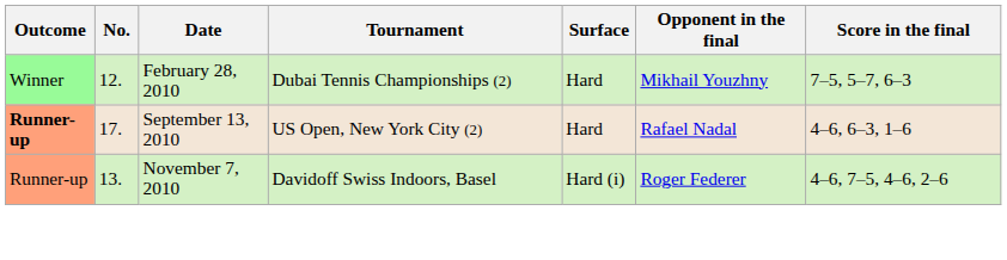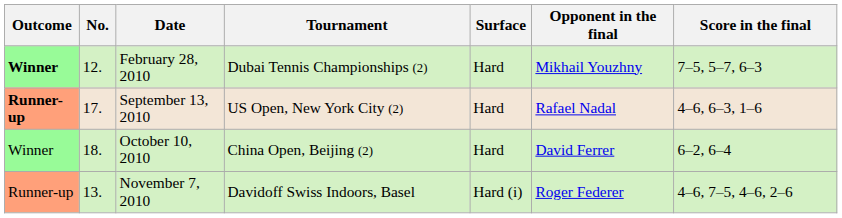 <table class="sortable wikitable">
 <tr>
 <th width=75>Outcome</th>
 <th width=35>No.</th>
 <th width=125>Date</th>
 <th width=330>Tournament</th>
 <th width=60>Surface</th>
 <th width=180>Opponent in the final</th>
 <th width=230>Score in the final</th>
 </tr>
 <tr style="background:#D4F1C5;">
-<td bgcolor=98FB98>Winner</td>
+<td bgcolor=98FB98><strong>Winner</strong></td>
 <td>12.</td>
 <td>February 28, 2010</td>
 <td>Dubai Tennis Championships <small>(2)</small></td>
 <td>Hard</td>
 <td> <a href='#'>Mikhail Youzhny</a></td>
 <td>7–5, 5–7, 6–3</td>
 </tr>
 <tr style="background:#F3E6D7;">
 <td bgcolor=FFA07A><strong>Runner-up</strong></td>
 <td>17.</td>
 <td>September 13, 2010</td>
 <td>US Open, New York City <small>(2)</small></td>
 <td>Hard</td>
 <td> <a href='#'>Rafael Nadal</a></td>
 <td>4–6, 6–3, 1–6</td>
 </tr>
 <tr style="background:#D4F1C5;">
+<td bgcolor=98FB98>Winner</td>
+<td>18.</td>
+<td>October 10, 2010</td>
+<td>China Open, Beijing <small>(2)</small></td>
+<td>Hard</td>
+<td> <a href='#'>David Ferrer</a></td>
+<td>6–2, 6–4</td>
+</tr>
+<tr style="background:#D4F1C5;">
 <td bgcolor=FFA07A>Runner-up</td>
 <td>13.</td>
 <td>November 7, 2010</td>
 <td>Davidoff Swiss Indoors, Basel</td>
 <td>Hard (i)</td>
 <td> <a href='#'>Roger Federer</a></td>
 <td>4–6, 7–5, 4–6, 2–6</td>
 </tr>
 </table>
